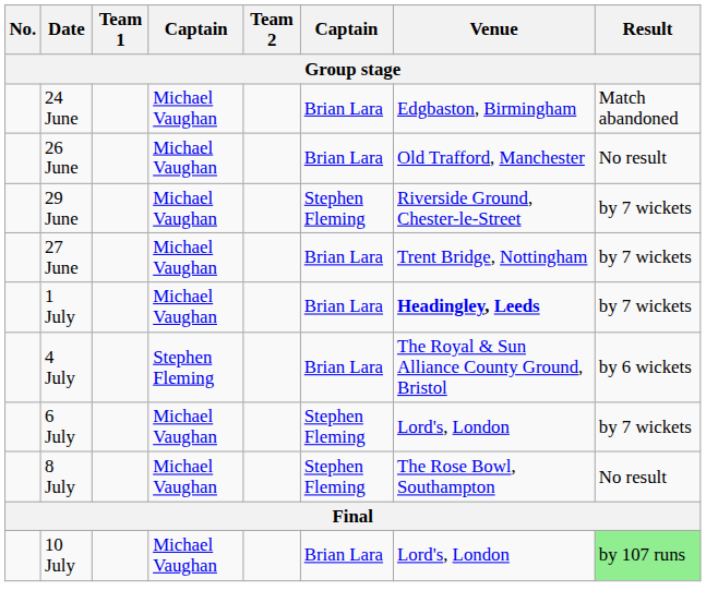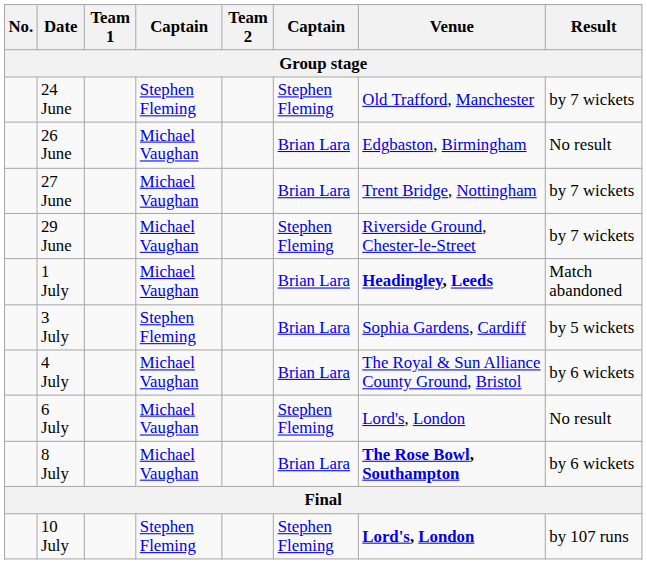 <table class="wikitable">
 <tr>
 <th>No.</th>
 <th>Date</th>
 <th>Team 1</th>
 <th>Captain</th>
 <th>Team 2</th>
 <th>Captain</th>
 <th>Venue</th>
 <th>Result</th>
 </tr>
 <tr>
 <th colspan="8">Group stage</th>
 </tr>
 <tr>
 <td></td>
 <td>24 June</td>
 <td></td>
-<td><a href='#'>Michael Vaughan</a></td>
+<td><a href='#'>Stephen Fleming</a></td>
 <td></td>
-<td><a href='#'>Brian Lara</a></td>
-<td><a href='#'>Edgbaston</a>, <a href='#'>Birmingham</a></td>
-<td>Match abandoned</td>
+<td><a href='#'>Stephen Fleming</a></td>
+<td><a href='#'>Old Trafford</a>, <a href='#'>Manchester</a></td>
+<td> by 7 wickets</td>
 </tr>
 <tr>
 <td></td>
 <td>26 June</td>
 <td></td>
 <td><a href='#'>Michael Vaughan</a></td>
 <td></td>
 <td><a href='#'>Brian Lara</a></td>
-<td><a href='#'>Old Trafford</a>, <a href='#'>Manchester</a></td>
+<td><a href='#'>Edgbaston</a>, <a href='#'>Birmingham</a></td>
 <td>No result</td>
+</tr>
+<tr>
+<td></td>
+<td>27 June</td>
+<td></td>
+<td><a href='#'>Michael Vaughan</a></td>
+<td></td>
+<td><a href='#'>Brian Lara</a></td>
+<td><a href='#'>Trent Bridge</a>, <a href='#'>Nottingham</a></td>
+<td> by 7 wickets</td>
 </tr>
 <tr>
 <td></td>
 <td>29 June</td>
 <td></td>
 <td><a href='#'>Michael Vaughan</a></td>
 <td></td>
 <td><a href='#'>Stephen Fleming</a></td>
 <td><a href='#'>Riverside Ground</a>, <a href='#'>Chester-le-Street</a></td>
 <td> by 7 wickets</td>
 </tr>
 <tr>
 <td></td>
-<td>27 June</td>
-<td></td>
-<td><a href='#'>Michael Vaughan</a></td>
-<td></td>
-<td><a href='#'>Brian Lara</a></td>
-<td><a href='#'>Trent Bridge</a>, <a href='#'>Nottingham</a></td>
-<td> by 7 wickets</td>
-</tr>
-<tr>
-<td></td>
 <td>1 July</td>
 <td></td>
 <td><a href='#'>Michael Vaughan</a></td>
 <td></td>
 <td><a href='#'>Brian Lara</a></td>
 <td><strong><a href='#'>Headingley</a>, <a href='#'>Leeds</a></strong></td>
-<td> by 7 wickets</td>
+<td>Match abandoned</td>
+</tr>
+<tr>
+<td></td>
+<td>3 July</td>
+<td></td>
+<td><a href='#'>Stephen Fleming</a></td>
+<td></td>
+<td><a href='#'>Brian Lara</a></td>
+<td><a href='#'>Sophia Gardens</a>, <a href='#'>Cardiff</a></td>
+<td> by 5 wickets</td>
 </tr>
 <tr>
 <td></td>
 <td>4 July</td>
 <td></td>
-<td><a href='#'>Stephen Fleming</a></td>
+<td><a href='#'>Michael Vaughan</a></td>
 <td></td>
 <td><a href='#'>Brian Lara</a></td>
 <td><a href='#'>The Royal & Sun Alliance County Ground</a>, <a href='#'>Bristol</a></td>
 <td> by 6 wickets</td>
 </tr>
 <tr>
 <td></td>
 <td>6 July</td>
 <td></td>
 <td><a href='#'>Michael Vaughan</a></td>
 <td></td>
 <td><a href='#'>Stephen Fleming</a></td>
 <td><a href='#'>Lord's</a>, <a href='#'>London</a></td>
-<td> by 7 wickets</td>
+<td>No result</td>
 </tr>
 <tr>
 <td></td>
 <td>8 July</td>
 <td></td>
 <td><a href='#'>Michael Vaughan</a></td>
 <td></td>
-<td><a href='#'>Stephen Fleming</a></td>
-<td><a href='#'>The Rose Bowl</a>, <a href='#'>Southampton</a></td>
-<td>No result</td>
+<td><a href='#'>Brian Lara</a></td>
+<td><strong><a href='#'>The Rose Bowl</a>, <a href='#'>Southampton</a></strong></td>
+<td> by 6 wickets</td>
 </tr>
 <tr>
 <th colspan="8">Final</th>
 </tr>
 <tr>
 <td></td>
 <td>10 July</td>
 <td></td>
-<td><a href='#'>Michael Vaughan</a></td>
+<td><a href='#'>Stephen Fleming</a></td>
 <td></td>
-<td><a href='#'>Brian Lara</a></td>
-<td><a href='#'>Lord's</a>, <a href='#'>London</a></td>
-<td style="background: lightgreen;"> by 107 runs</td>
+<td><a href='#'>Stephen Fleming</a></td>
+<td><strong><a href='#'>Lord's</a>, <a href='#'>London</a></strong></td>
+<td> by 107 runs</td>
 </tr>
 </table>
